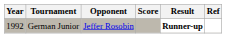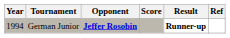 <table class="sortable wikitable" style="font-size: 90%;">
 <tr>
 <th>Year</th>
 <th>Tournament</th>
 <th>Opponent</th>
 <th>Score</th>
 <th>Result</th>
 <th>Ref</th>
 </tr>
 <tr style="background:#BDB8AD">
-<td align="center">1992</td>
+<td align="center">1994</td>
 <td align="left">German Junior</td>
-<td align="left"> <a href='#'>Jeffer Rosobin</a></td>
+<td align="left"><strong> <a href='#'>Jeffer Rosobin</a></strong></td>
 <td align="left"></td>
 <td style="text-align:left; background:white"> <strong>Runner-up</strong></td>
 <td style="text-align:center; background:white"></td>
 </tr>
 </table>
